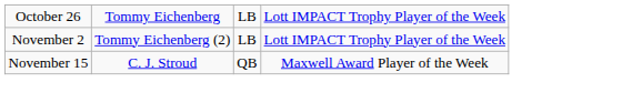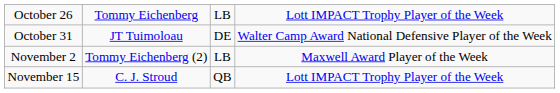 <table class="wikitable sortable sortable" style="text-align: center">
 <tr>
 <td>October 26</td>
 <td><a href='#'>Tommy Eichenberg</a></td>
 <td>LB</td>
 <td><a href='#'>Lott IMPACT Trophy Player of the Week</a></td>
 </tr>
 <tr>
+<td>October 31</td>
+<td><a href='#'>JT Tuimoloau</a></td>
+<td>DE</td>
+<td><a href='#'>Walter Camp Award</a> National Defensive Player of the Week</td>
+</tr>
+<tr>
 <td>November 2</td>
 <td><a href='#'>Tommy Eichenberg</a> (2)</td>
 <td>LB</td>
-<td><a href='#'>Lott IMPACT Trophy Player of the Week</a></td>
+<td><a href='#'>Maxwell Award</a> Player of the Week</td>
 </tr>
 <tr>
 <td>November 15</td>
 <td><a href='#'>C. J. Stroud</a></td>
 <td>QB</td>
-<td><a href='#'>Maxwell Award</a> Player of the Week</td>
+<td><a href='#'>Lott IMPACT Trophy Player of the Week</a></td>
 </tr>
 </table>
